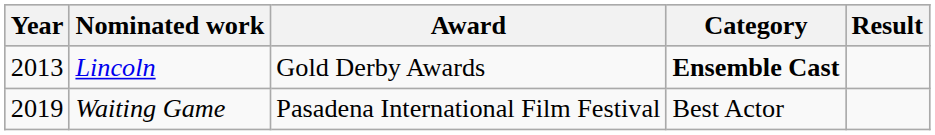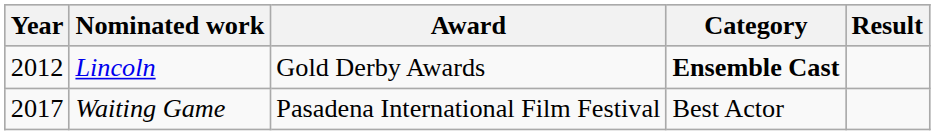 <table class="wikitable">
 <tr>
 <th style="text-align:center;">Year</th>
 <th style="text-align:center;">Nominated work</th>
 <th style="text-align:center;">Award</th>
 <th style="text-align:center;">Category</th>
 <th style="text-align:center;">Result</th>
 </tr>
 <tr>
-<td>2013</td>
+<td>2012</td>
 <td><em><a href='#'>Lincoln</a></em></td>
 <td>Gold Derby Awards</td>
 <td><strong>Ensemble Cast</strong></td>
 <td></td>
 </tr>
 <tr>
-<td>2019</td>
+<td>2017</td>
 <td><em>Waiting Game</em></td>
 <td>Pasadena International Film Festival</td>
 <td>Best Actor</td>
 <td></td>
 </tr>
 </table>
